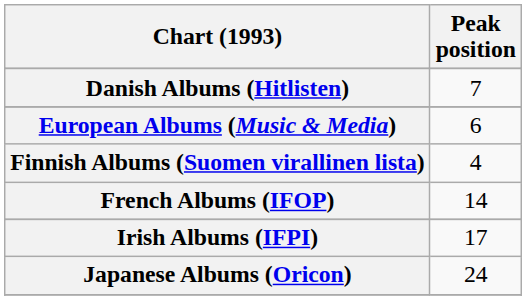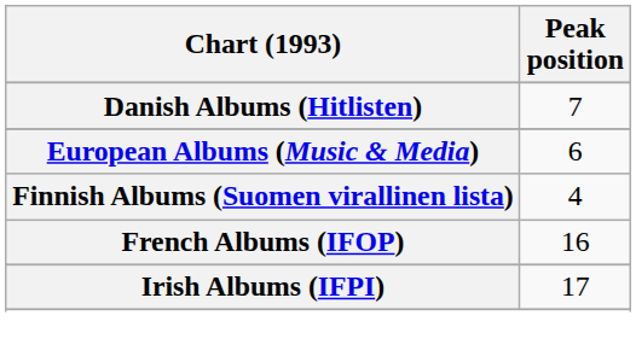 <table class="wikitable sortable plainrowheaders" style="text-align:center">
 <tr>
 <th scope="col">Chart (1993)</th>
 <th scope="col">Peak<br>position</th>
 </tr>
 <tr>
 </tr>
 <tr>
 </tr>
 <tr>
 </tr>
 <tr>
 <th scope="row">Danish Albums (<a href='#'>Hitlisten</a>)</th>
 <td>7</td>
 </tr>
 <tr>
 </tr>
 <tr>
 <th scope="row"><a href='#'>European Albums</a> (<em><a href='#'>Music & Media</a></em>)</th>
 <td>6</td>
 </tr>
 <tr>
 <th scope="row">Finnish Albums (<a href='#'>Suomen virallinen lista</a>)</th>
 <td>4</td>
 </tr>
 <tr>
 <th scope="row">French Albums (<a href='#'>IFOP</a>)</th>
-<td>14</td>
+<td>16</td>
 </tr>
 <tr>
 </tr>
 <tr>
 <th scope="row">Irish Albums (<a href='#'>IFPI</a>)</th>
 <td>17</td>
-</tr>
-<tr>
-<th scope="row">Japanese Albums (<a href='#'>Oricon</a>)</th>
-<td>24</td>
 </tr>
 <tr>
 </tr>
 <tr>
 </tr>
 <tr>
 </tr>
 <tr>
 </tr>
 <tr>
 </tr>
 </table>
